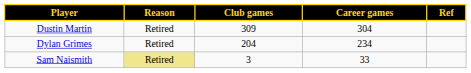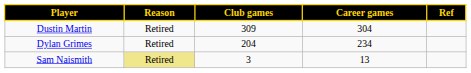 <table class="wikitable" style="text-align:center; font-size:100%; width:60%;">
 <tr>
 <th style="background:black; border: solid gold 2px; color:gold;">Player</th>
 <th style="background:black; border: solid gold 2px; color:gold;">Reason</th>
 <th style="background:black; border: solid gold 2px; color:gold;">Club games</th>
 <th style="background:black; border: solid gold 2px; color:gold;">Career games</th>
 <th style="background:black; border: solid gold 2px; color:gold;">Ref</th>
 </tr>
 <tr>
 <td><a href='#'>Dustin Martin</a></td>
 <td>Retired</td>
 <td>309</td>
 <td>304</td>
 <td></td>
 </tr>
 <tr>
 <td><a href='#'>Dylan Grimes</a></td>
 <td>Retired</td>
 <td>204</td>
 <td>234</td>
 <td></td>
 </tr>
 <tr>
 <td><a href='#'>Sam Naismith</a></td>
 <td style="background: khaki;">Retired</td>
 <td>3</td>
-<td>33</td>
+<td>13</td>
 <td></td>
 </tr>
 </table>
